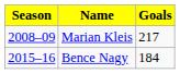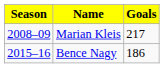 <table class="wikitable">
 <tr>
 <th style="color:black; background:yellow">Season</th>
 <th style="color:black; background:yellow">Name</th>
 <th style="color:black; background:yellow">Goals</th>
 </tr>
 <tr>
 <td><a href='#'>2008–09</a></td>
 <td> <a href='#'>Marian Kleis</a></td>
 <td>217</td>
 </tr>
 <tr>
 <td><a href='#'>2015–16</a></td>
 <td> <a href='#'>Bence Nagy</a></td>
-<td>184</td>
+<td>186</td>
 </tr>
 </table>
